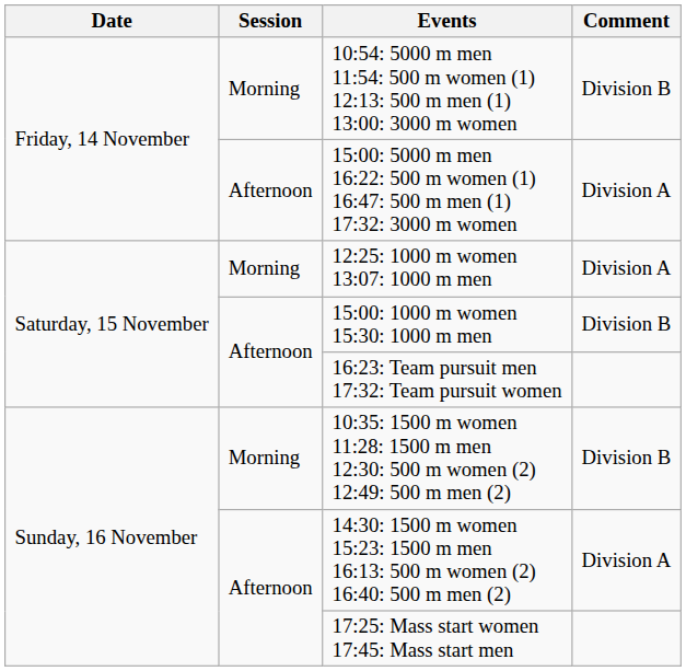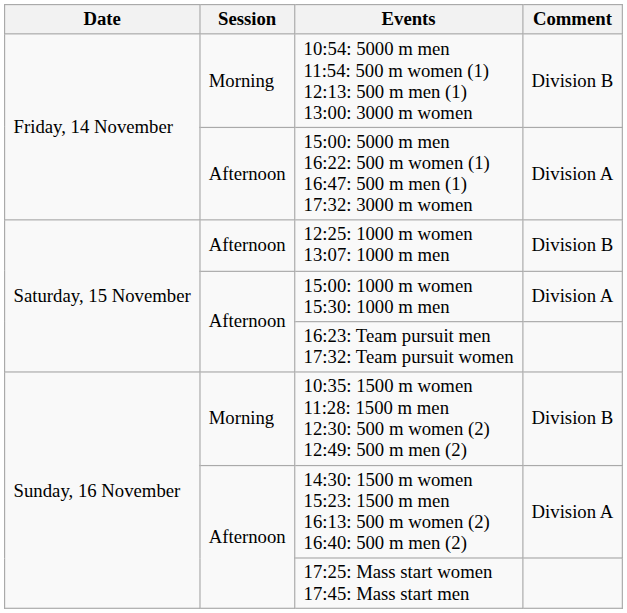 <table class="wikitable" border="1">
 <tr>
 <th> Date </th>
 <th> Session </th>
 <th> Events </th>
 <th> Comment </th>
 </tr>
 <tr>
 <td rowspan=2> Friday, 14 November </td>
 <td> Morning </td>
 <td> 10:54: 5000 m men <br> 11:54: 500 m women (1) <br> 12:13: 500 m men (1) <br> 13:00: 3000 m women </td>
 <td> Division B </td>
 </tr>
 <tr>
 <td> Afternoon </td>
 <td> 15:00: 5000 m men <br> 16:22: 500 m women (1) <br> 16:47: 500 m men (1) <br> 17:32: 3000 m women </td>
 <td> Division A </td>
 </tr>
 <tr>
 <td rowspan=3> Saturday, 15 November </td>
-<td> Morning </td>
+<td> Afternoon </td>
 <td> 12:25: 1000 m women <br> 13:07: 1000 m men <br></td>
-<td> Division A </td>
+<td> Division B </td>
 </tr>
 <tr>
 <td rowspan=2> Afternoon </td>
 <td> 15:00: 1000 m women <br> 15:30: 1000 m men </td>
-<td> Division B </td>
+<td> Division A </td>
 </tr>
 <tr>
 <td> 16:23: Team pursuit men <br> 17:32: Team pursuit women </td>
 <td></td>
 </tr>
 <tr>
 <td rowspan=3> Sunday, 16 November </td>
 <td> Morning </td>
 <td> 10:35: 1500 m women <br> 11:28: 1500 m men <br> 12:30: 500 m women (2) <br> 12:49: 500 m men (2) </td>
 <td> Division B </td>
 </tr>
 <tr>
 <td rowspan=2> Afternoon </td>
 <td> 14:30: 1500 m women <br> 15:23: 1500 m men <br> 16:13: 500 m women (2) <br> 16:40: 500 m men (2) </td>
 <td> Division A </td>
 </tr>
 <tr>
 <td> 17:25: Mass start women <br> 17:45: Mass start men </td>
 <td></td>
 </tr>
 </table>
